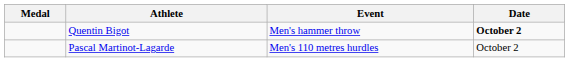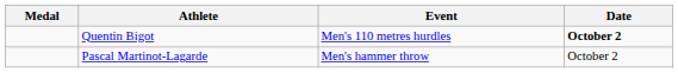 <table class="wikitable" style="font-size:90%" width=60%>
 <tr>
 <th>Medal</th>
 <th>Athlete</th>
 <th>Event</th>
 <th>Date</th>
 </tr>
 <tr>
 <td></td>
 <td><a href='#'>Quentin Bigot</a></td>
-<td><a href='#'>Men's hammer throw</a></td>
+<td><a href='#'>Men's 110 metres hurdles</a></td>
 <td><strong>October 2</strong></td>
 </tr>
 <tr>
 <td></td>
 <td><a href='#'>Pascal Martinot-Lagarde</a></td>
-<td><a href='#'>Men's 110 metres hurdles</a></td>
+<td><a href='#'>Men's hammer throw</a></td>
 <td>October 2</td>
 </tr>
 </table>
